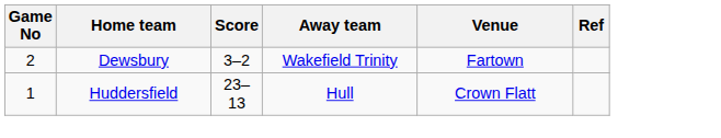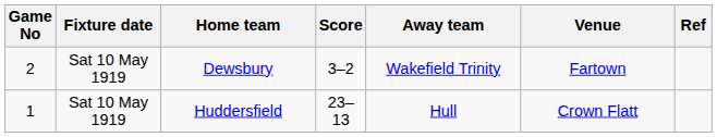 <table class="wikitable" style="text-align:center;">
 <tr>
 <th width=20 abbr="No">Game No</th>
+<th width=100 abbr="Date">Fixture date</th>
 <th width=150 abbr="Home team">Home team</th>
 <th width=20 abbr="Score">Score</th>
 <th width=150 abbr="Away team">Away team</th>
 <th width=150 abbr="Venue">Venue</th>
 <th width=30 abbr="Ref">Ref</th>
 </tr>
 <tr>
 <td>2</td>
+<td>Sat 10 May 1919</td>
 <td><a href='#'>Dewsbury</a></td>
 <td>3–2</td>
 <td><a href='#'>Wakefield Trinity</a></td>
 <td><a href='#'>Fartown</a></td>
 <td></td>
 </tr>
 <tr>
 <td>1</td>
+<td>Sat 10 May 1919</td>
 <td><a href='#'>Huddersfield</a></td>
 <td>23–13</td>
 <td><a href='#'>Hull</a></td>
 <td><a href='#'>Crown Flatt</a></td>
 <td></td>
 </tr>
 </table>
